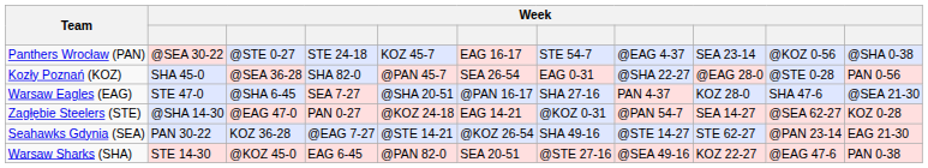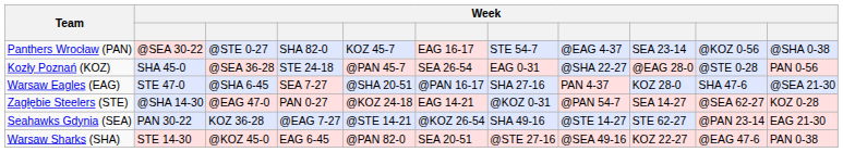 <table class="wikitable" align=left style="font-size: 90%">
 <tr>
 <th rowspan=2>Team</th>
 <th colspan=10>Week</th>
 </tr>
 <tr>
 <th></th>
 <th></th>
 <th></th>
 <th></th>
 <th></th>
 <th></th>
 <th></th>
 <th></th>
 <th></th>
 <th><br></th>
 </tr>
 <tr>
 <td><a href='#'>Panthers Wrocław</a> (PAN)</td>
 <td bgcolor=#FFDFDF>@SEA 30-22</td>
 <td bgcolor=#DFE7FF>@STE 0-27</td>
-<td bgcolor=#DFE7FF>STE 24-18</td>
+<td bgcolor=#DFE7FF>SHA 82-0</td>
 <td bgcolor=#DFE7FF>KOZ 45-7</td>
 <td bgcolor=#FFDFDF>EAG 16-17</td>
 <td bgcolor=#DFE7FF>STE 54-7</td>
 <td bgcolor=#DFE7FF>@EAG 4-37</td>
 <td bgcolor=#DFE7FF>SEA 23-14</td>
 <td bgcolor=#DFE7FF>@KOZ 0-56</td>
 <td bgcolor=#DFE7FF>@SHA 0-38</td>
 </tr>
 <tr>
 <td><a href='#'>Kozły Poznań</a> (KOZ)</td>
 <td bgcolor=#DFE7FF>SHA 45-0</td>
 <td bgcolor=#FFDFDF>@SEA 36-28</td>
-<td bgcolor=#DFE7FF>SHA 82-0</td>
+<td bgcolor=#DFE7FF>STE 24-18</td>
 <td bgcolor=#FFDFDF>@PAN 45-7</td>
 <td bgcolor=#FFDFDF>SEA 26-54</td>
 <td bgcolor=#FFDFDF>EAG 0-31</td>
 <td bgcolor=#DFE7FF>@SHA 22-27</td>
 <td bgcolor=#FFDFDF>@EAG 28-0</td>
 <td bgcolor=#DFE7FF>@STE 0-28</td>
 <td bgcolor=#FFDFDF>PAN 0-56</td>
 </tr>
 <tr>
 <td><a href='#'>Warsaw Eagles</a> (EAG)</td>
 <td bgcolor=#DFE7FF>STE 47-0</td>
 <td bgcolor=#DFE7FF>@SHA 6-45</td>
 <td bgcolor=#FFDFDF>SEA 7-27</td>
 <td bgcolor=#DFE7FF>@SHA 20-51</td>
 <td bgcolor=#DFE7FF>@PAN 16-17</td>
 <td bgcolor=#DFE7FF>SHA 27-16</td>
 <td bgcolor=#FFDFDF>PAN 4-37</td>
 <td bgcolor=#DFE7FF>KOZ 28-0</td>
 <td bgcolor=#DFE7FF>SHA 47-6</td>
 <td bgcolor=#DFE7FF>@SEA 21-30</td>
 </tr>
 <tr>
 <td><a href='#'>Zagłębie Steelers</a> (STE)</td>
 <td bgcolor=#DFE7FF>@SHA 14-30</td>
 <td bgcolor=#FFDFDF>@EAG 47-0</td>
 <td bgcolor=#FFDFDF>PAN 0-27</td>
 <td bgcolor=#FFDFDF>@KOZ 24-18</td>
 <td bgcolor=#FFDFDF>EAG 14-21</td>
 <td bgcolor=#DFE7FF>@KOZ 0-31</td>
 <td bgcolor=#FFDFDF>@PAN 54-7</td>
 <td bgcolor=#FFDFDF>SEA 14-27</td>
 <td bgcolor=#FFDFDF>@SEA 62-27</td>
 <td bgcolor=#FFDFDF>KOZ 0-28</td>
 </tr>
 <tr>
 <td><a href='#'>Seahawks Gdynia</a> (SEA)</td>
 <td bgcolor=#DFE7FF>PAN 30-22</td>
 <td bgcolor=#DFE7FF>KOZ 36-28</td>
 <td bgcolor=#DFE7FF>@EAG 7-27</td>
 <td bgcolor=#DFE7FF>@STE 14-21</td>
 <td bgcolor=#DFE7FF>@KOZ 26-54</td>
 <td bgcolor=#DFE7FF>SHA 49-16</td>
 <td bgcolor=#DFE7FF>@STE 14-27</td>
 <td bgcolor=#DFE7FF>STE 62-27</td>
 <td bgcolor=#FFDFDF>@PAN 23-14</td>
 <td bgcolor=#FFDFDF>EAG 21-30</td>
 </tr>
 <tr>
 <td><a href='#'>Warsaw Sharks</a> (SHA)</td>
 <td bgcolor=#FFDFDF>STE 14-30</td>
 <td bgcolor=#FFDFDF>@KOZ 45-0</td>
 <td bgcolor=#FFDFDF>EAG 6-45</td>
 <td bgcolor=#FFDFDF>@PAN 82-0</td>
 <td bgcolor=#FFDFDF>SEA 20-51</td>
 <td bgcolor=#FFDFDF>@STE 27-16</td>
 <td bgcolor=#FFDFDF>@SEA 49-16</td>
 <td bgcolor=#FFDFDF>KOZ 22-27</td>
 <td bgcolor=#FFDFDF>@EAG 47-6</td>
 <td bgcolor=#FFDFDF>PAN 0-38</td>
 </tr>
 </table>
